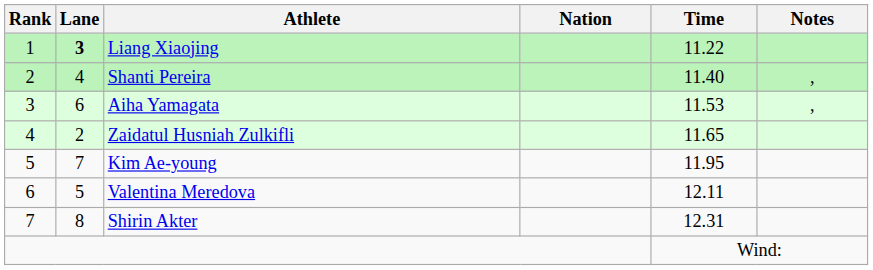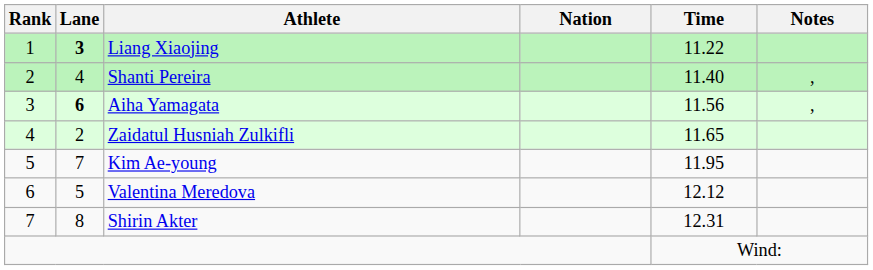 <table class="wikitable sortable" style="text-align:center;width: 60%;">
 <tr>
 <th scope="col" style="width: 10px;">Rank</th>
 <th scope="col" style="width: 10px;">Lane</th>
 <th scope="col">Athlete</th>
 <th scope="col">Nation</th>
 <th scope="col">Time</th>
 <th scope="col">Notes</th>
 </tr>
 <tr bgcolor=bbf3bb>
 <td>1</td>
 <td><strong>3</strong></td>
 <td align="left"><a href='#'>Liang Xiaojing</a></td>
 <td align="left"></td>
 <td>11.22</td>
 <td></td>
 </tr>
 <tr bgcolor=bbf3bb>
 <td>2</td>
 <td>4</td>
 <td align="left"><a href='#'>Shanti Pereira</a></td>
 <td align="left"></td>
 <td>11.40</td>
 <td>, </td>
 </tr>
 <tr bgcolor=ddffdd>
 <td>3</td>
-<td>6</td>
+<td><strong>6</strong></td>
 <td align="left"><a href='#'>Aiha Yamagata</a></td>
 <td align="left"></td>
-<td>11.53</td>
+<td>11.56</td>
 <td>, </td>
 </tr>
 <tr bgcolor=ddffdd>
 <td>4</td>
 <td>2</td>
 <td align="left"><a href='#'>Zaidatul Husniah Zulkifli</a></td>
 <td align="left"></td>
 <td>11.65</td>
 <td></td>
 </tr>
 <tr>
 <td>5</td>
 <td>7</td>
 <td align="left"><a href='#'>Kim Ae-young</a></td>
 <td align="left"></td>
 <td>11.95</td>
 <td></td>
 </tr>
 <tr>
 <td>6</td>
 <td>5</td>
 <td align="left"><a href='#'>Valentina Meredova</a></td>
 <td align="left"></td>
-<td>12.11</td>
+<td>12.12</td>
 <td></td>
 </tr>
 <tr>
 <td>7</td>
 <td>8</td>
 <td align=left><a href='#'>Shirin Akter</a></td>
 <td align=left></td>
 <td>12.31</td>
 <td></td>
 </tr>
 <tr class="sortbottom">
 <td colspan="4"></td>
 <td colspan="2">Wind: </td>
 </tr>
 </table>
